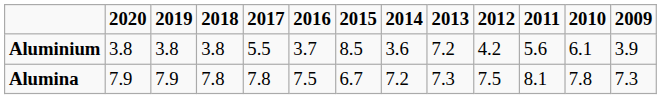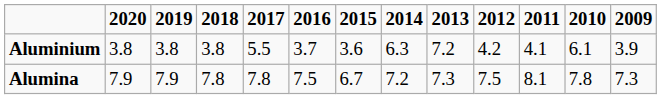 <table class="wikitable">
 <tr>
 <td></td>
 <td><strong>2020</strong></td>
 <td><strong>2019</strong></td>
 <td><strong>2018</strong></td>
 <td><strong>2017</strong></td>
 <td><strong>2016</strong></td>
 <td><strong>2015</strong></td>
 <td><strong>2014</strong></td>
 <td><strong>2013</strong></td>
 <td><strong>2012</strong></td>
 <td><strong>2011</strong></td>
 <td><strong>2010</strong></td>
 <td><strong>2009</strong></td>
 </tr>
 <tr>
 <td><strong>Aluminium</strong></td>
 <td>3.8</td>
 <td>3.8</td>
 <td>3.8</td>
 <td>5.5</td>
 <td>3.7</td>
-<td>8.5</td>
 <td>3.6</td>
+<td>6.3</td>
 <td>7.2</td>
 <td>4.2</td>
-<td>5.6</td>
+<td>4.1</td>
 <td>6.1</td>
 <td>3.9</td>
 </tr>
 <tr>
 <td><strong>Alumina</strong></td>
 <td>7.9</td>
 <td>7.9</td>
 <td>7.8</td>
 <td>7.8</td>
 <td>7.5</td>
 <td>6.7</td>
 <td>7.2</td>
 <td>7.3</td>
 <td>7.5</td>
 <td>8.1</td>
 <td>7.8</td>
 <td>7.3</td>
 </tr>
 </table>
